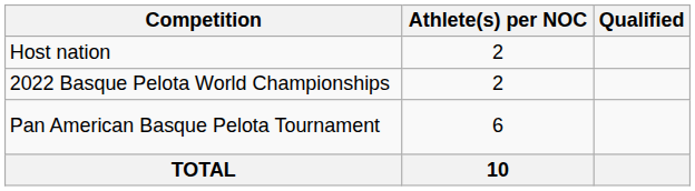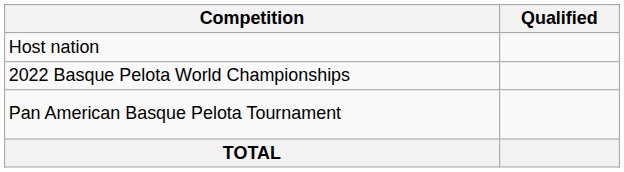 <table class = "wikitable" width=550>
 <tr>
 <th>Competition</th>
-<th>Athlete(s) per NOC</th>
 <th>Qualified</th>
 </tr>
 <tr>
 <td>Host nation</td>
-<td align="center">2</td>
 <td></td>
 </tr>
 <tr>
 <td>2022 Basque Pelota World Championships</td>
-<td align="center">2</td>
 <td></td>
 </tr>
 <tr>
 <td>Pan American Basque Pelota Tournament	</td>
-<td align="center">6</td>
 <td><br><br></td>
 </tr>
 <tr>
 <th>TOTAL</th>
-<th>10</th>
 <th></th>
 </tr>
 </table>
